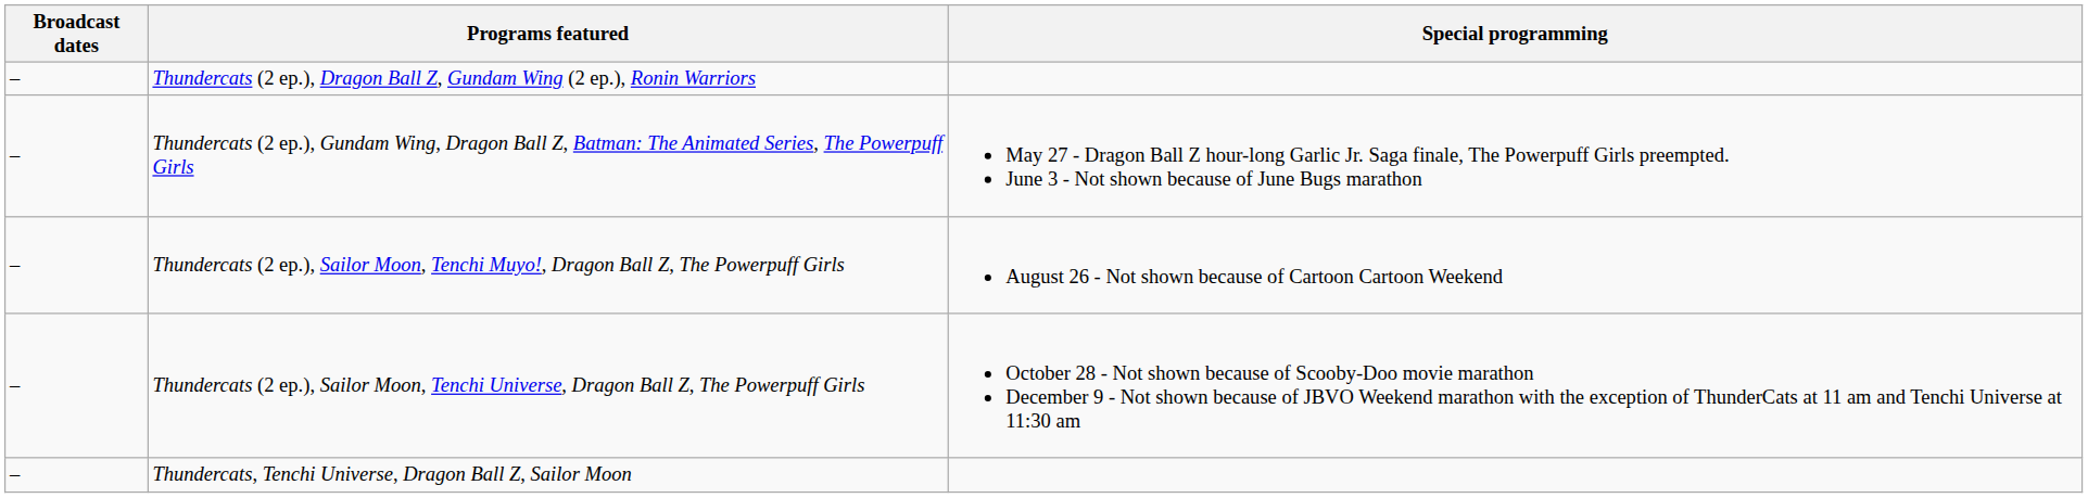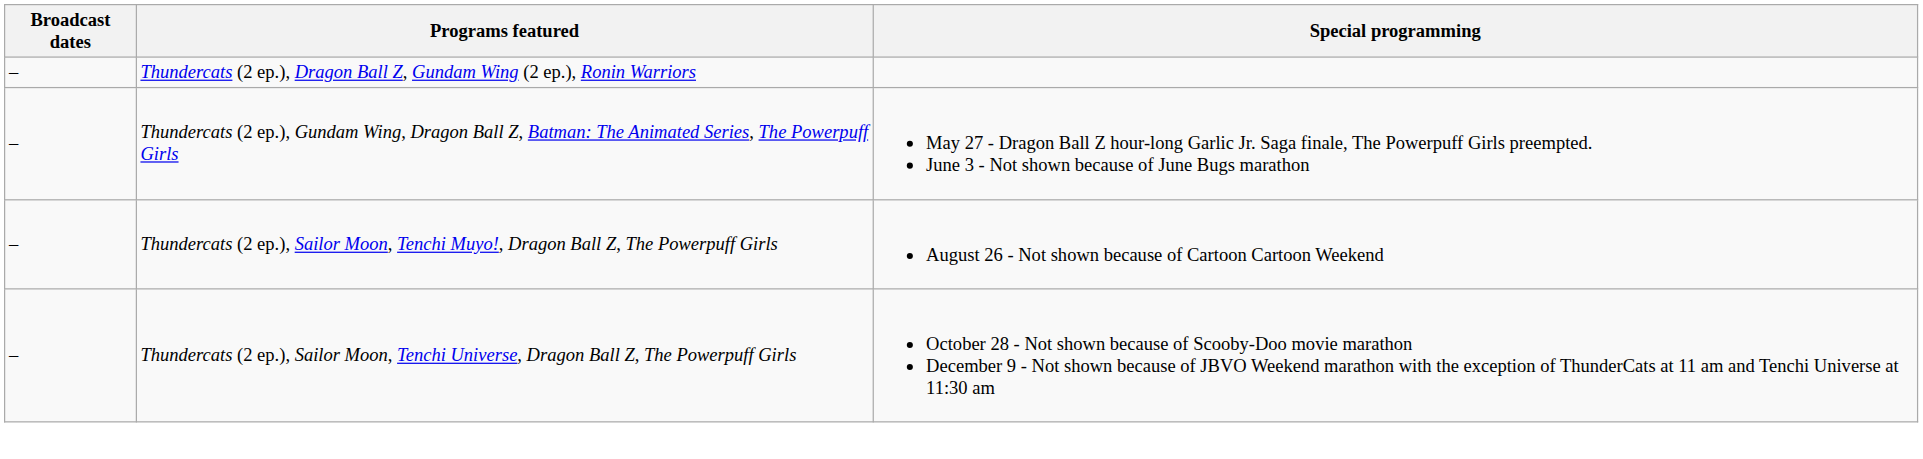 <table class="wikitable sortable plainrowheaders" style="font-size:95%">
 <tr>
 <th>Broadcast dates</th>
 <th>Programs featured</th>
 <th>Special programming</th>
 </tr>
 <tr>
 <td>–<br></td>
 <td><em><a href='#'>Thundercats</a></em> (2 ep.), <em><a href='#'>Dragon Ball Z</a></em>, <em><a href='#'>Gundam Wing</a></em> (2 ep.), <em><a href='#'>Ronin Warriors</a></em></td>
 <td></td>
 </tr>
 <tr>
 <td>–<br></td>
 <td><em>Thundercats</em> (2 ep.), <em>Gundam Wing</em>, <em>Dragon Ball Z</em>, <em><a href='#'>Batman: The Animated Series</a></em>, <em><a href='#'>The Powerpuff Girls</a></em></td>
 <td><br><ul><li>May 27 - Dragon Ball Z hour-long Garlic Jr. Saga finale, The Powerpuff Girls preempted.</li><li>June 3 - Not shown because of June Bugs marathon</li></ul></td>
 </tr>
 <tr>
 <td>–<br></td>
 <td><em>Thundercats</em> (2 ep.), <em><a href='#'>Sailor Moon</a></em>, <em><a href='#'>Tenchi Muyo!</a></em>, <em>Dragon Ball Z</em>, <em>The Powerpuff Girls</em></td>
 <td><br><ul><li>August 26 - Not shown because of Cartoon Cartoon Weekend</li></ul></td>
 </tr>
 <tr>
 <td>–<br></td>
 <td><em>Thundercats</em> (2 ep.), <em>Sailor Moon</em>, <em><a href='#'>Tenchi Universe</a></em>, <em>Dragon Ball Z</em>, <em>The Powerpuff Girls</em></td>
 <td><br><ul><li>October 28 - Not shown because of Scooby-Doo movie marathon</li><li>December 9 - Not shown because of JBVO Weekend marathon with the exception of ThunderCats at 11 am and Tenchi Universe at 11:30 am</li></ul></td>
 </tr>
-<tr>
-<td>– <br></td>
-<td><em>Thundercats</em>, <em>Tenchi Universe</em>, <em>Dragon Ball Z</em>, <em>Sailor Moon</em></td>
-<td></td>
-</tr>
 </table>
